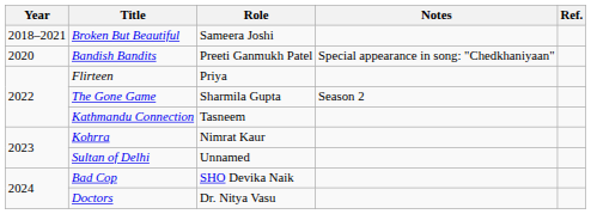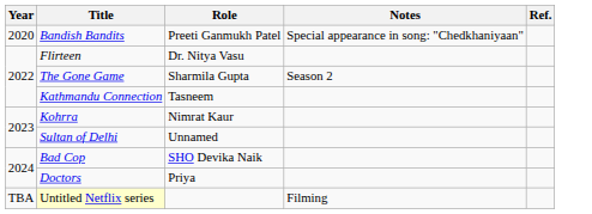 <table class="wikitable sortable">
 <tr>
 <th>Year</th>
 <th>Title</th>
 <th>Role</th>
 <th class="unsortable">Notes</th>
 <th class="unsortable">Ref.</th>
-</tr>
-<tr>
-<td>2018–2021</td>
-<td><em><a href='#'>Broken But Beautiful</a></em></td>
-<td>Sameera Joshi</td>
-<td></td>
-<td></td>
 </tr>
 <tr>
 <td>2020</td>
 <td><em><a href='#'>Bandish Bandits</a></em></td>
 <td>Preeti Ganmukh Patel</td>
 <td>Special appearance in song: "Chedkhaniyaan"</td>
 <td></td>
 </tr>
 <tr>
 <td rowspan="3">2022</td>
 <td><em>Flirteen</em></td>
-<td>Priya</td>
+<td>Dr. Nitya Vasu</td>
 <td></td>
 <td></td>
 </tr>
 <tr>
 <td><em><a href='#'>The Gone Game</a></em></td>
 <td>Sharmila Gupta</td>
 <td>Season 2</td>
 <td></td>
 </tr>
 <tr>
 <td><em><a href='#'>Kathmandu Connection</a></em></td>
 <td>Tasneem</td>
 <td></td>
 <td></td>
 </tr>
 <tr>
 <td rowspan = "2">2023</td>
 <td><em><a href='#'>Kohrra</a></em></td>
 <td>Nimrat Kaur</td>
 <td></td>
 <td></td>
 </tr>
 <tr>
 <td><em><a href='#'>Sultan of Delhi</a></em></td>
 <td>Unnamed</td>
 <td></td>
 <td><br></td>
 </tr>
 <tr>
 <td rowspan = "2">2024</td>
 <td><em><a href='#'>Bad Cop</a></em></td>
 <td><a href='#'>SHO</a> Devika Naik</td>
 <td></td>
 <td></td>
 </tr>
 <tr>
 <td><em><a href='#'>Doctors</a></em></td>
-<td>Dr. Nitya Vasu</td>
+<td>Priya</td>
 <td></td>
 <td></td>
 </tr>
+<tr>
+<td>TBA</td>
+<td style="background:#FFFFCC;">Untitled <a href='#'>Netflix</a> series </td>
+<td></td>
+<td>Filming</td>
+<td></td>
+</tr>
 </table>
